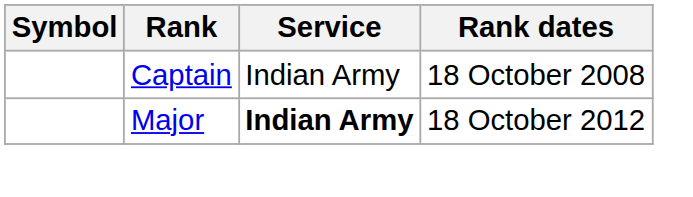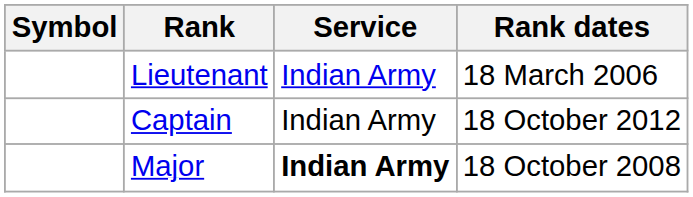 <table class="wikitable" style="background:white">
 <tr>
 <th>Symbol</th>
 <th>Rank</th>
 <th>Service</th>
 <th>Rank dates</th>
 </tr>
 <tr>
 <td align="center"></td>
+<td><a href='#'>Lieutenant</a></td>
+<td><a href='#'>Indian Army</a></td>
+<td>18 March 2006</td>
+</tr>
+<tr>
+<td align="center"></td>
 <td><a href='#'>Captain</a></td>
 <td>Indian Army</td>
-<td>18 October 2008</td>
+<td>18 October 2012</td>
 </tr>
 <tr>
 <td align="center"></td>
 <td><a href='#'>Major</a></td>
 <td><strong>Indian Army</strong></td>
-<td>18 October 2012</td>
+<td>18 October 2008</td>
 </tr>
 </table>
